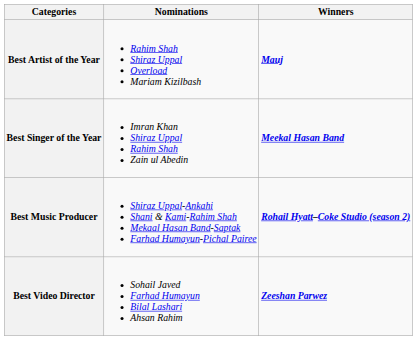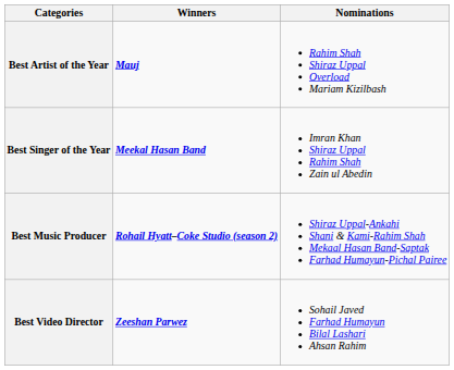 <table class="wikitable style">
 <tr>
 <th>Categories</th>
+<th>Winners</th>
 <th>Nominations</th>
-<th>Winners</th>
 </tr>
 <tr>
 <th><strong>Best Artist of the Year</strong></th>
+<td><strong><em><a href='#'>Mauj</a></em></strong></td>
 <td><br><ul><li><em><a href='#'>Rahim Shah</a></em></li><li><em><a href='#'>Shiraz Uppal</a></em></li><li><em><a href='#'>Overload</a></em></li><li><em>Mariam Kizilbash</em></li></ul></td>
-<td><strong><em><a href='#'>Mauj</a></em></strong></td>
 </tr>
 <tr>
 <th><strong>Best Singer of the Year</strong></th>
+<td><strong><em><a href='#'>Meekal Hasan Band</a></em></strong></td>
 <td><br><ul><li><em>Imran Khan</em></li><li><em><a href='#'>Shiraz Uppal</a></em></li><li><em><a href='#'>Rahim Shah</a></em></li><li><em>Zain ul Abedin</em></li></ul></td>
-<td><strong><em><a href='#'>Meekal Hasan Band</a></em></strong></td>
 </tr>
 <tr>
 <th><strong>Best Music Producer</strong></th>
+<td><strong><em><a href='#'>Rohail Hyatt</a>–<a href='#'>Coke Studio (season 2)</a></em></strong></td>
 <td><br><ul><li><em><a href='#'>Shiraz Uppal</a>-<a href='#'>Ankahi</a></em></li><li><em><a href='#'>Shani</a> & <a href='#'>Kami</a>-<a href='#'>Rahim Shah</a></em></li><li><em><a href='#'>Mekaal Hasan Band</a>-<a href='#'>Saptak</a></em></li><li><em><a href='#'>Farhad Humayun</a>-<a href='#'>Pichal Pairee</a></em></li></ul></td>
-<td><strong><em><a href='#'>Rohail Hyatt</a>–<a href='#'>Coke Studio (season 2)</a></em></strong></td>
 </tr>
 <tr>
 <th><strong>Best Video Director</strong></th>
+<td><strong><em><a href='#'>Zeeshan Parwez</a></em></strong></td>
 <td><br><ul><li><em>Sohail Javed</em></li><li><em><a href='#'>Farhad Humayun</a></em></li><li><em><a href='#'>Bilal Lashari</a></em></li><li><em>Ahsan Rahim</em></li></ul></td>
-<td><strong><em><a href='#'>Zeeshan Parwez</a></em></strong></td>
 </tr>
 </table>
